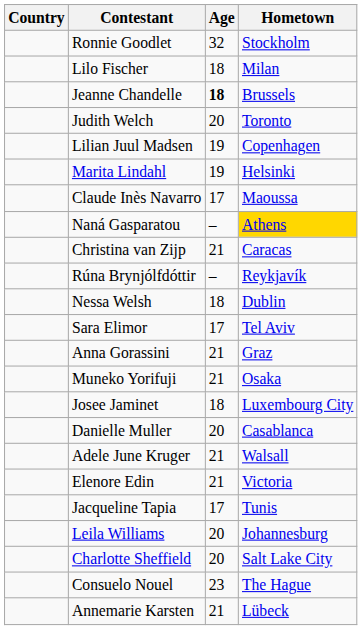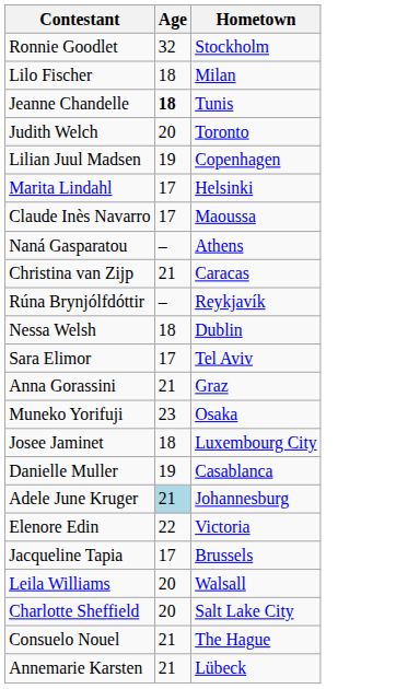 <table class="wikitable sortable" style="font-size: 95%;">
 <tr>
-<th>Country</th>
 <th>Contestant</th>
 <th>Age</th>
 <th>Hometown</th>
 </tr>
 <tr>
-<td></td>
 <td>Ronnie Goodlet</td>
 <td>32</td>
 <td><a href='#'>Stockholm</a></td>
 </tr>
 <tr>
-<td></td>
 <td>Lilo Fischer</td>
 <td>18</td>
 <td><a href='#'>Milan</a></td>
 </tr>
 <tr>
-<td></td>
 <td>Jeanne Chandelle</td>
 <td><strong>18</strong></td>
-<td><a href='#'>Brussels</a></td>
+<td><a href='#'>Tunis</a></td>
 </tr>
 <tr>
-<td></td>
 <td>Judith Welch</td>
 <td>20</td>
 <td><a href='#'>Toronto</a></td>
 </tr>
 <tr>
-<td></td>
 <td>Lilian Juul Madsen</td>
 <td>19</td>
 <td><a href='#'>Copenhagen</a></td>
 </tr>
 <tr>
-<td></td>
 <td><a href='#'>Marita Lindahl</a></td>
-<td>19</td>
+<td>17</td>
 <td><a href='#'>Helsinki</a></td>
 </tr>
 <tr>
-<td></td>
 <td>Claude Inès Navarro</td>
 <td>17</td>
 <td><a href='#'>Maoussa</a></td>
 </tr>
 <tr>
-<td></td>
 <td>Naná Gasparatou</td>
 <td>–</td>
-<td style="background: gold;"><a href='#'>Athens</a></td>
+<td><a href='#'>Athens</a></td>
 </tr>
 <tr>
-<td></td>
 <td>Christina van Zijp</td>
 <td>21</td>
 <td><a href='#'>Caracas</a></td>
 </tr>
 <tr>
-<td></td>
 <td>Rúna Brynjólfdóttir</td>
 <td>–</td>
 <td><a href='#'>Reykjavík</a></td>
 </tr>
 <tr>
-<td></td>
 <td>Nessa Welsh</td>
 <td>18</td>
 <td><a href='#'>Dublin</a></td>
 </tr>
 <tr>
-<td></td>
 <td>Sara Elimor</td>
 <td>17</td>
 <td><a href='#'>Tel Aviv</a></td>
 </tr>
 <tr>
-<td></td>
 <td>Anna Gorassini</td>
 <td>21</td>
 <td><a href='#'>Graz</a></td>
 </tr>
 <tr>
-<td></td>
 <td>Muneko Yorifuji</td>
-<td>21</td>
+<td>23</td>
 <td><a href='#'>Osaka</a></td>
 </tr>
 <tr>
-<td></td>
 <td>Josee Jaminet</td>
 <td>18</td>
 <td><a href='#'>Luxembourg City</a></td>
 </tr>
 <tr>
-<td></td>
 <td>Danielle Muller</td>
-<td>20</td>
+<td>19</td>
 <td><a href='#'>Casablanca</a></td>
 </tr>
 <tr>
-<td></td>
 <td>Adele June Kruger</td>
-<td>21</td>
+<td style="background: lightblue;">21</td>
+<td><a href='#'>Johannesburg</a></td>
+</tr>
+<tr>
+<td>Elenore Edin</td>
+<td>22</td>
+<td><a href='#'>Victoria</a></td>
+</tr>
+<tr>
+<td>Jacqueline Tapia</td>
+<td>17</td>
+<td><a href='#'>Brussels</a></td>
+</tr>
+<tr>
+<td><a href='#'>Leila Williams</a></td>
+<td>20</td>
 <td><a href='#'>Walsall</a></td>
 </tr>
 <tr>
-<td></td>
-<td>Elenore Edin</td>
-<td>21</td>
-<td><a href='#'>Victoria</a></td>
-</tr>
-<tr>
-<td></td>
-<td>Jacqueline Tapia</td>
-<td>17</td>
-<td><a href='#'>Tunis</a></td>
-</tr>
-<tr>
-<td></td>
-<td><a href='#'>Leila Williams</a></td>
-<td>20</td>
-<td><a href='#'>Johannesburg</a></td>
-</tr>
-<tr>
-<td></td>
 <td><a href='#'>Charlotte Sheffield</a></td>
 <td>20</td>
 <td><a href='#'>Salt Lake City</a></td>
 </tr>
 <tr>
-<td></td>
 <td>Consuelo Nouel</td>
-<td>23</td>
+<td>21</td>
 <td><a href='#'>The Hague</a></td>
 </tr>
 <tr>
-<td></td>
 <td>Annemarie Karsten</td>
 <td>21</td>
 <td><a href='#'>Lübeck</a></td>
 </tr>
 </table>
